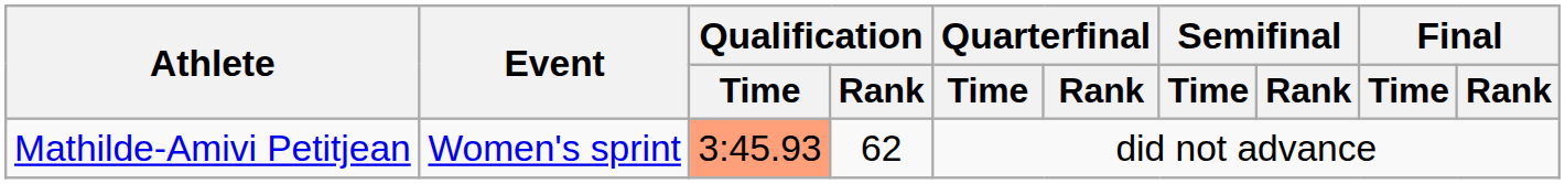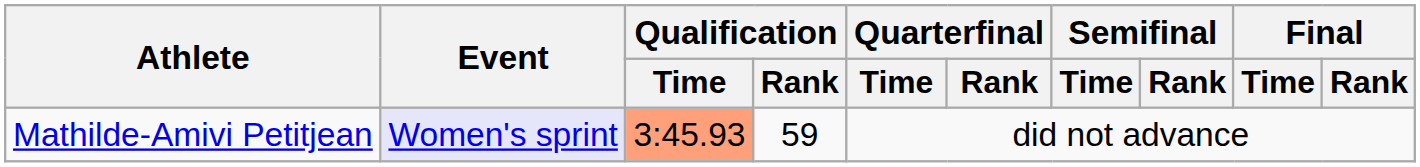 <table class="wikitable" style="font-size:90%">
 <tr>
 <th rowspan="2">Athlete</th>
 <th rowspan="2">Event</th>
 <th colspan="2">Qualification</th>
 <th colspan="2">Quarterfinal</th>
 <th colspan="2">Semifinal</th>
 <th colspan="2">Final</th>
 </tr>
 <tr style="font-size:95%">
 <th>Time</th>
 <th>Rank</th>
 <th>Time</th>
 <th>Rank</th>
 <th>Time</th>
 <th>Rank</th>
 <th>Time</th>
 <th>Rank</th>
 </tr>
 <tr align=center>
 <td align=left><a href='#'>Mathilde-Amivi Petitjean</a></td>
-<td align=left><a href='#'>Women's sprint</a></td>
+<td align=left style="background: lavender;"><a href='#'>Women's sprint</a></td>
 <td style="background: lightsalmon;">3:45.93</td>
-<td>62</td>
+<td>59</td>
 <td colspan=6>did not advance</td>
 </tr>
 </table>
